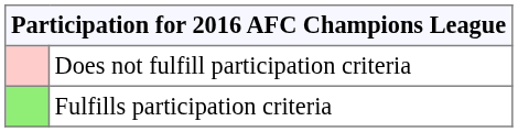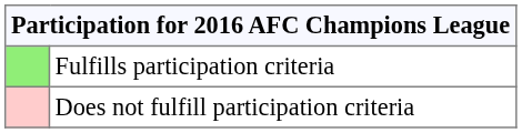 <table cellpadding=3 cellspacing=0 border=1 style="font-size:95%; border:gray solid 1px; border-collapse:collapse">
 <tr>
 <th bgcolor=#f7f8ff colspan=2>Participation for 2016 AFC Champions League</th>
 </tr>
 <tr>
+<td bgcolor=#90ee77 width=20></td>
+<td>Fulfills participation criteria</td>
+</tr>
+<tr>
 <td bgcolor=#ffcccc width=20></td>
 <td>Does not fulfill participation criteria</td>
 </tr>
-<tr>
-<td bgcolor=#90ee77 width=20></td>
-<td>Fulfills participation criteria</td>
-</tr>
 </table>
